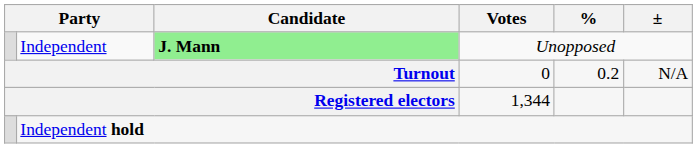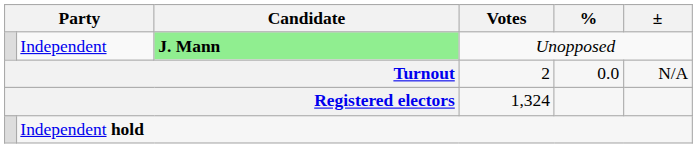 <table class=wikitable>
 <tr>
 <th scope="col" colspan="2" style="width: 130px">Party</th>
 <th scope="col" style="width: 17em">Candidate</th>
 <th scope="col" style="width: 5em">Votes</th>
 <th scope="col" style="width: 3.5em">%</th>
 <th scope="col" style="width: 3.5em">±</th>
 </tr>
 <tr>
 <td style="background:#DDDDDD;"></td>
 <td><a href='#'>Independent</a></td>
 <td style="background: lightgreen;"><strong>J. Mann</strong></td>
 <td style="text-align: center; "colspan="3"><em>Unopposed</em></td>
 </tr>
 <tr style="background-color:#F6F6F6">
 <th colspan="3" style="text-align: right; margin-right: 0.5em"><a href='#'>Turnout</a></th>
-<td style="text-align: right; margin-right: 0.5em">0</td>
-<td style="text-align: right; margin-right: 0.5em">0.2</td>
+<td style="text-align: right; margin-right: 0.5em">2</td>
+<td style="text-align: right; margin-right: 0.5em">0.0</td>
 <td style="text-align: right; margin-right: 0.5em">N/A</td>
 </tr>
 <tr style="background-color:#F6F6F6;">
 <th colspan="3" style="text-align:right;"><a href='#'>Registered electors</a></th>
-<td style="text-align:right; margin-right:0.5em">1,344</td>
+<td style="text-align:right; margin-right:0.5em">1,324</td>
 <td></td>
 <td></td>
 </tr>
 <tr style="background-color:#F6F6F6">
 <td style="background:#DDDDDD;"></td>
 <td colspan="5"><a href='#'>Independent</a> <strong>hold</strong></td>
 </tr>
 </table>
